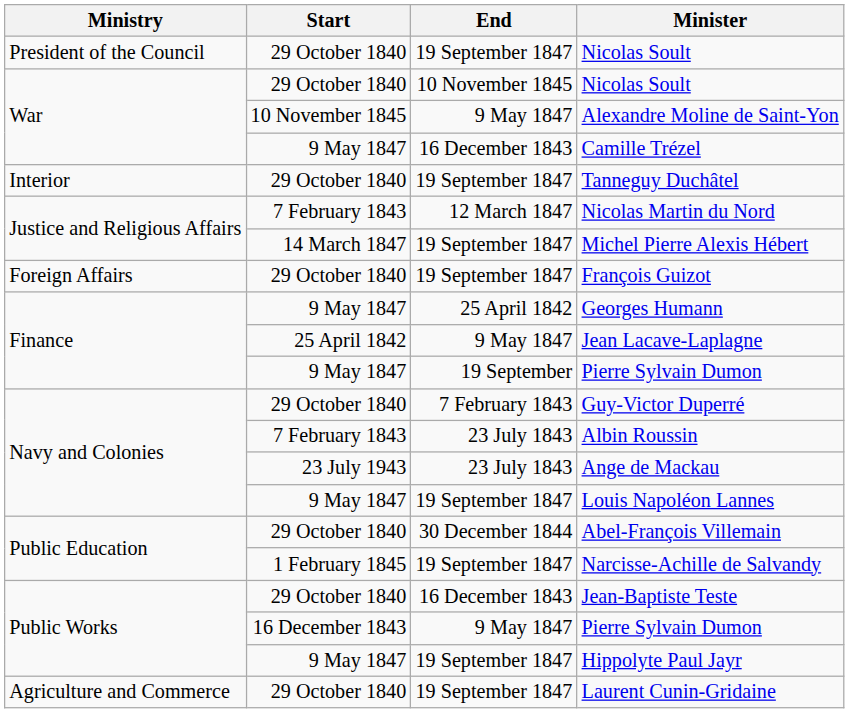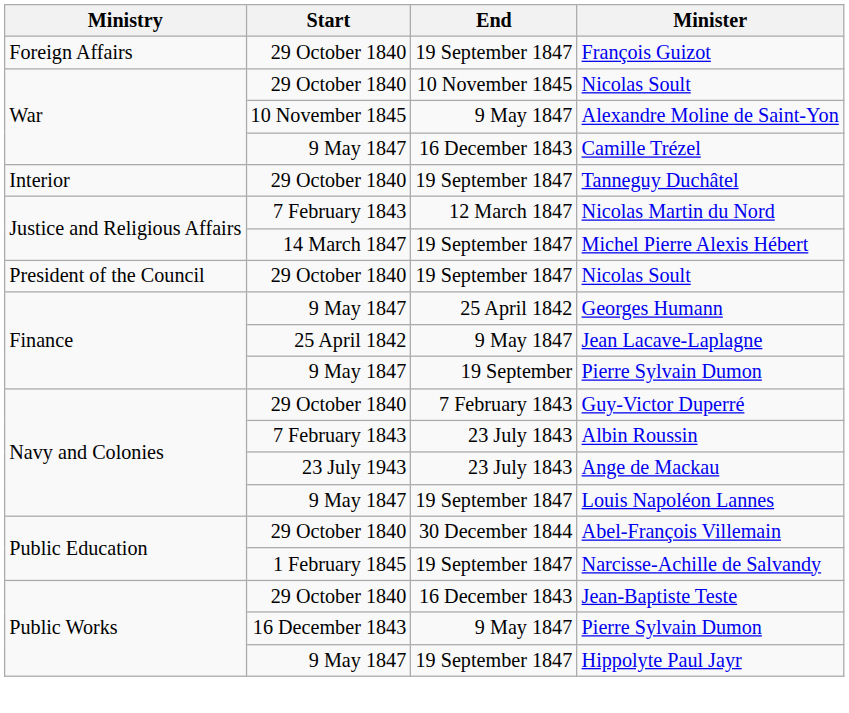 <table class="wikitable sortable">
 <tr>
 <th>Ministry</th>
 <th>Start</th>
 <th>End</th>
 <th>Minister</th>
 </tr>
 <tr>
-<td>President of the Council</td>
+<td>Foreign Affairs</td>
 <td style="text-align:right">29 October 1840</td>
 <td style="text-align:right">19 September 1847</td>
-<td><a href='#'>Nicolas Soult</a></td>
+<td><a href='#'>François Guizot</a></td>
 </tr>
 <tr>
 <td rowspan=3>War</td>
 <td style="text-align:right">29 October 1840</td>
 <td style="text-align:right">10 November 1845</td>
 <td><a href='#'>Nicolas Soult</a></td>
 </tr>
 <tr>
 <td style="text-align:right">10 November 1845</td>
 <td style="text-align:right">9 May 1847</td>
 <td><a href='#'>Alexandre Moline de Saint-Yon</a></td>
 </tr>
 <tr>
 <td style="text-align:right">9 May 1847</td>
 <td style="text-align:right">16 December 1843</td>
 <td><a href='#'>Camille Trézel</a></td>
 </tr>
 <tr>
 <td>Interior</td>
 <td style="text-align:right">29 October 1840</td>
 <td style="text-align:right">19 September 1847</td>
 <td><a href='#'>Tanneguy Duchâtel</a></td>
 </tr>
 <tr>
 <td rowspan=2>Justice and Religious Affairs</td>
 <td style="text-align:right">7 February 1843</td>
 <td style="text-align:right">12 March 1847</td>
 <td><a href='#'>Nicolas Martin du Nord</a></td>
 </tr>
 <tr>
 <td style="text-align:right">14 March 1847</td>
 <td style="text-align:right">19 September 1847</td>
 <td><a href='#'>Michel Pierre Alexis Hébert</a></td>
 </tr>
 <tr>
-<td>Foreign Affairs</td>
+<td>President of the Council</td>
 <td style="text-align:right">29 October 1840</td>
 <td style="text-align:right">19 September 1847</td>
-<td><a href='#'>François Guizot</a></td>
+<td><a href='#'>Nicolas Soult</a></td>
 </tr>
 <tr>
 <td rowspan=3>Finance</td>
 <td style="text-align:right">9 May 1847</td>
 <td style="text-align:right">25 April 1842</td>
 <td><a href='#'>Georges Humann</a></td>
 </tr>
 <tr>
 <td style="text-align:right">25 April 1842</td>
 <td style="text-align:right">9 May 1847</td>
 <td><a href='#'>Jean Lacave-Laplagne</a></td>
 </tr>
 <tr>
 <td style="text-align:right">9 May 1847</td>
 <td style="text-align:right">19 September</td>
 <td><a href='#'>Pierre Sylvain Dumon</a></td>
 </tr>
 <tr>
 <td rowspan=4>Navy and Colonies</td>
 <td style="text-align:right">29 October 1840</td>
 <td style="text-align:right">7 February 1843</td>
 <td><a href='#'>Guy-Victor Duperré</a></td>
 </tr>
 <tr>
 <td style="text-align:right">7 February 1843</td>
 <td style="text-align:right">23 July 1843</td>
 <td><a href='#'>Albin Roussin</a></td>
 </tr>
 <tr>
 <td style="text-align:right">23 July 1943</td>
 <td style="text-align:right">23 July 1843</td>
 <td><a href='#'>Ange de Mackau</a></td>
 </tr>
 <tr>
 <td style="text-align:right">9 May 1847</td>
 <td style="text-align:right">19 September 1847</td>
 <td><a href='#'>Louis Napoléon Lannes</a></td>
 </tr>
 <tr>
 <td rowspan=2>Public Education</td>
 <td style="text-align:right">29 October 1840</td>
 <td style="text-align:right">30 December 1844</td>
 <td><a href='#'>Abel-François Villemain</a></td>
 </tr>
 <tr>
 <td style="text-align:right">1 February 1845</td>
 <td style="text-align:right">19 September 1847</td>
 <td><a href='#'>Narcisse-Achille de Salvandy</a></td>
 </tr>
 <tr>
 <td rowspan=3>Public Works</td>
 <td style="text-align:right">29 October 1840</td>
 <td style="text-align:right">16 December 1843</td>
 <td><a href='#'>Jean-Baptiste Teste</a></td>
 </tr>
 <tr>
 <td style="text-align:right">16 December 1843</td>
 <td style="text-align:right">9 May 1847</td>
 <td><a href='#'>Pierre Sylvain Dumon</a></td>
 </tr>
 <tr>
 <td style="text-align:right">9 May 1847</td>
 <td style="text-align:right">19 September 1847</td>
 <td><a href='#'>Hippolyte Paul Jayr</a></td>
 </tr>
-<tr>
-<td>Agriculture and Commerce</td>
-<td style="text-align:right">29 October 1840</td>
-<td style="text-align:right">19 September 1847</td>
-<td><a href='#'>Laurent Cunin-Gridaine</a></td>
-</tr>
 </table>
